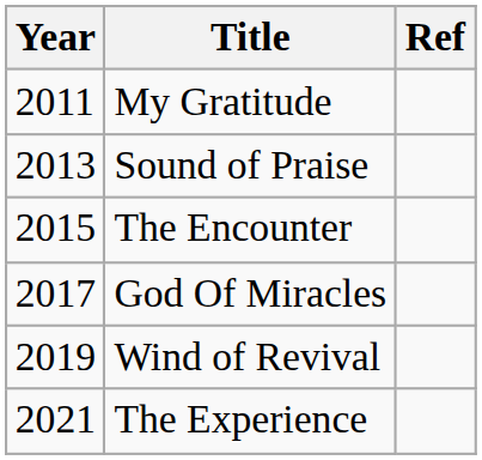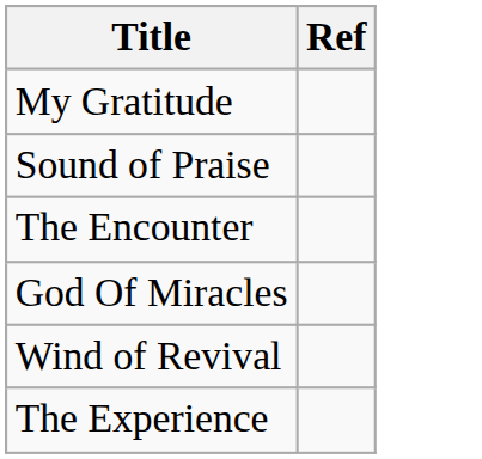 <table class="wikitable">
 <tr>
-<th>Year</th>
 <th>Title</th>
 <th>Ref</th>
 </tr>
 <tr>
-<td>2011</td>
 <td>My Gratitude</td>
 <td></td>
 </tr>
 <tr>
-<td>2013</td>
 <td>Sound of Praise</td>
 <td></td>
 </tr>
 <tr>
-<td>2015</td>
 <td>The Encounter</td>
 <td></td>
 </tr>
 <tr>
-<td>2017</td>
 <td>God Of Miracles</td>
 <td></td>
 </tr>
 <tr>
-<td>2019</td>
 <td>Wind of Revival</td>
 <td></td>
 </tr>
 <tr>
-<td>2021</td>
 <td>The Experience</td>
 <td></td>
 </tr>
 </table>
